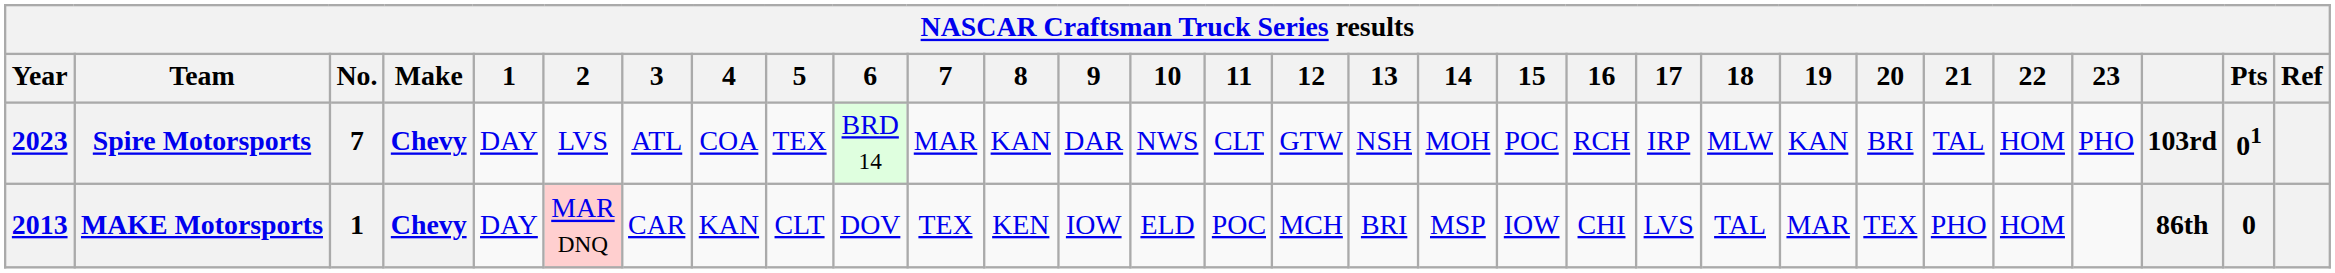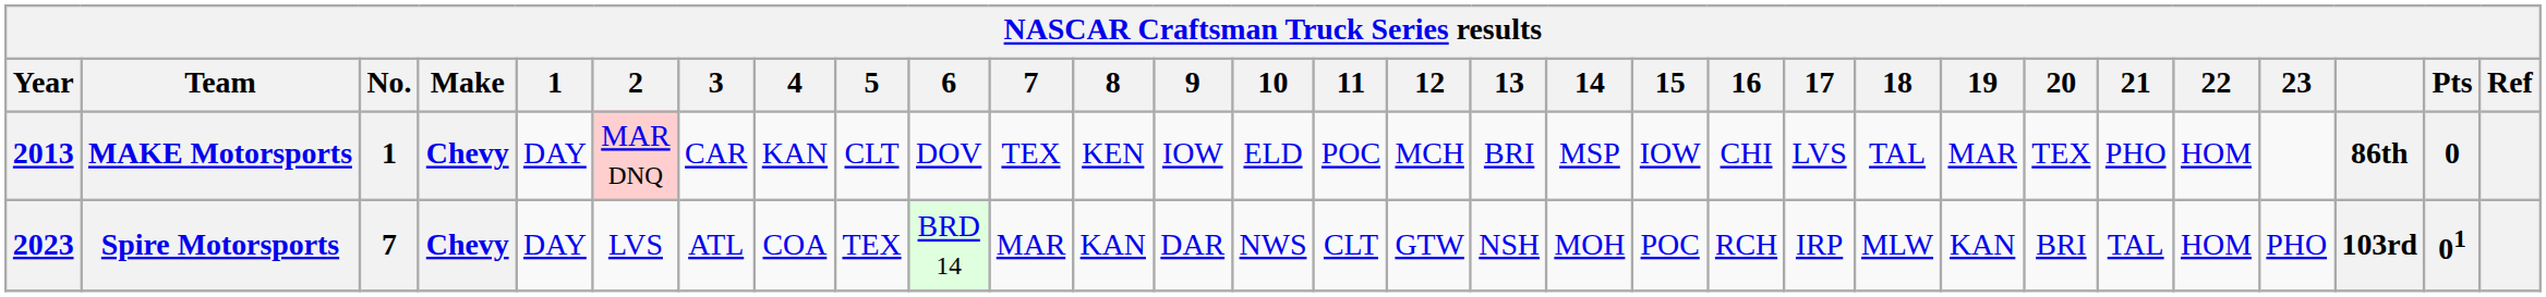 <table class="wikitable" style="text-align:center; font-size:75%">
 <tr>
 <th colspan=30><a href='#'>NASCAR Craftsman Truck Series</a> results</th>
 </tr>
 <tr>
 <th>Year</th>
 <th>Team</th>
 <th>No.</th>
 <th>Make</th>
 <th>1</th>
 <th>2</th>
 <th>3</th>
 <th>4</th>
 <th>5</th>
 <th>6</th>
 <th>7</th>
 <th>8</th>
 <th>9</th>
 <th>10</th>
 <th>11</th>
 <th>12</th>
 <th>13</th>
 <th>14</th>
 <th>15</th>
 <th>16</th>
 <th>17</th>
 <th>18</th>
 <th>19</th>
 <th>20</th>
 <th>21</th>
 <th>22</th>
 <th>23</th>
 <th></th>
 <th>Pts</th>
 <th>Ref</th>
 </tr>
 <tr>
+<th><a href='#'>2013</a></th>
+<th><a href='#'>MAKE Motorsports</a></th>
+<th>1</th>
+<th><a href='#'>Chevy</a></th>
+<td><a href='#'>DAY</a></td>
+<td style="background:#FFCFCF;"><a href='#'>MAR</a><br><small>DNQ</small></td>
+<td><a href='#'>CAR</a></td>
+<td><a href='#'>KAN</a></td>
+<td><a href='#'>CLT</a></td>
+<td><a href='#'>DOV</a></td>
+<td><a href='#'>TEX</a></td>
+<td><a href='#'>KEN</a></td>
+<td><a href='#'>IOW</a></td>
+<td><a href='#'>ELD</a></td>
+<td><a href='#'>POC</a></td>
+<td><a href='#'>MCH</a></td>
+<td><a href='#'>BRI</a></td>
+<td><a href='#'>MSP</a></td>
+<td><a href='#'>IOW</a></td>
+<td><a href='#'>CHI</a></td>
+<td><a href='#'>LVS</a></td>
+<td><a href='#'>TAL</a></td>
+<td><a href='#'>MAR</a></td>
+<td><a href='#'>TEX</a></td>
+<td><a href='#'>PHO</a></td>
+<td><a href='#'>HOM</a></td>
+<td></td>
+<th>86th</th>
+<th>0</th>
+<th></th>
+</tr>
+<tr>
 <th><a href='#'>2023</a></th>
 <th><a href='#'>Spire Motorsports</a></th>
 <th>7</th>
 <th><a href='#'>Chevy</a></th>
 <td><a href='#'>DAY</a></td>
 <td><a href='#'>LVS</a></td>
 <td><a href='#'>ATL</a></td>
 <td><a href='#'>COA</a></td>
 <td><a href='#'>TEX</a></td>
 <td style="background:#DFFFDF;"><a href='#'>BRD</a><br><small>14</small></td>
 <td><a href='#'>MAR</a></td>
 <td><a href='#'>KAN</a></td>
 <td><a href='#'>DAR</a></td>
 <td><a href='#'>NWS</a></td>
 <td><a href='#'>CLT</a></td>
 <td><a href='#'>GTW</a></td>
 <td><a href='#'>NSH</a></td>
 <td><a href='#'>MOH</a></td>
 <td><a href='#'>POC</a></td>
 <td><a href='#'>RCH</a></td>
 <td><a href='#'>IRP</a></td>
 <td><a href='#'>MLW</a></td>
 <td><a href='#'>KAN</a></td>
 <td><a href='#'>BRI</a></td>
 <td><a href='#'>TAL</a></td>
 <td><a href='#'>HOM</a></td>
 <td><a href='#'>PHO</a></td>
 <th>103rd</th>
 <th>0<sup>1</sup></th>
 <th></th>
 </tr>
-<tr>
-<th><a href='#'>2013</a></th>
-<th><a href='#'>MAKE Motorsports</a></th>
-<th>1</th>
-<th><a href='#'>Chevy</a></th>
-<td><a href='#'>DAY</a></td>
-<td style="background:#FFCFCF;"><a href='#'>MAR</a><br><small>DNQ</small></td>
-<td><a href='#'>CAR</a></td>
-<td><a href='#'>KAN</a></td>
-<td><a href='#'>CLT</a></td>
-<td><a href='#'>DOV</a></td>
-<td><a href='#'>TEX</a></td>
-<td><a href='#'>KEN</a></td>
-<td><a href='#'>IOW</a></td>
-<td><a href='#'>ELD</a></td>
-<td><a href='#'>POC</a></td>
-<td><a href='#'>MCH</a></td>
-<td><a href='#'>BRI</a></td>
-<td><a href='#'>MSP</a></td>
-<td><a href='#'>IOW</a></td>
-<td><a href='#'>CHI</a></td>
-<td><a href='#'>LVS</a></td>
-<td><a href='#'>TAL</a></td>
-<td><a href='#'>MAR</a></td>
-<td><a href='#'>TEX</a></td>
-<td><a href='#'>PHO</a></td>
-<td><a href='#'>HOM</a></td>
-<td></td>
-<th>86th</th>
-<th>0</th>
-<th></th>
-</tr>
 </table>
